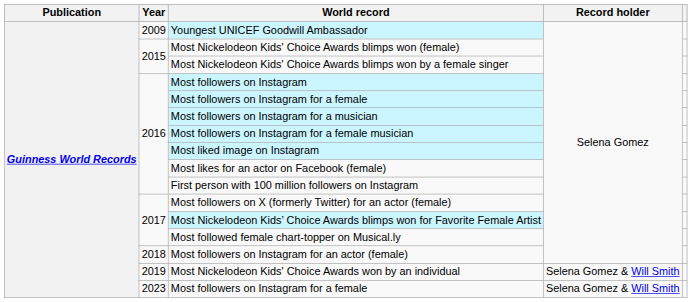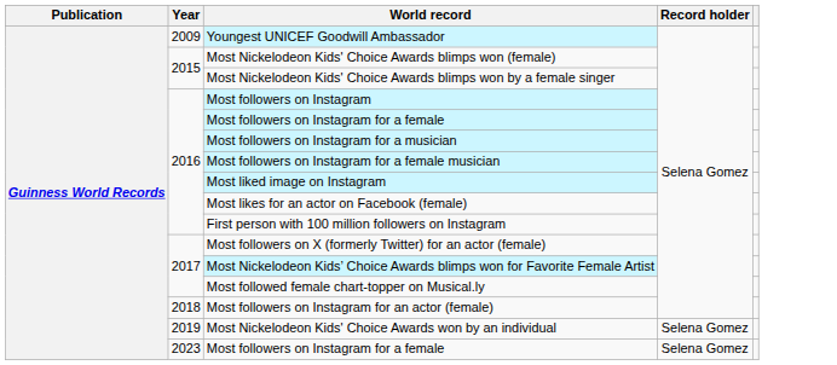 <table class="wikitable sortable plainrowheaders">
 <tr style="background:#ccc; text-align:center;">
 <th scope="col">Publication</th>
 <th scope="col">Year</th>
 <th scope="col">World record</th>
 <th scope="col">Record holder</th>
 <th scope="col" class="unsortable"></th>
 </tr>
 <tr>
 <th scope="row" rowspan="16"><em><a href='#'>Guinness World Records</a></em></th>
 <td style="text-align:center;">2009</td>
 <td style="background-color:#CCF6FF">Youngest UNICEF Goodwill Ambassador</td>
 <td rowspan="14" style="text-align:center;">Selena Gomez</td>
 <td style="text-align:center;"></td>
 </tr>
 <tr>
 <td rowspan="2" style="text-align:center;">2015</td>
 <td>Most Nickelodeon Kids' Choice Awards blimps won (female)</td>
 <td style="text-align:center;"></td>
 </tr>
 <tr>
 <td>Most Nickelodeon Kids' Choice Awards blimps won by a female singer</td>
 <td style="text-align:center;"></td>
 </tr>
 <tr>
 <td rowspan="7" style="text-align:center;">2016</td>
 <td style="background-color:#CCF6FF"> Most followers on Instagram</td>
 <td style="text-align:center;"></td>
 </tr>
 <tr>
 <td style="background-color:#CCF6FF"> Most followers on Instagram for a female</td>
 <td style="text-align:center;"></td>
 </tr>
 <tr>
 <td style="background-color:#CCF6FF"> Most followers on Instagram for a musician</td>
 <td style="text-align:center;"></td>
 </tr>
 <tr>
 <td style="background-color:#CCF6FF"> Most followers on Instagram for a female musician</td>
 <td style="text-align:center;"></td>
 </tr>
 <tr>
 <td style="background-color:#CCF6FF"> Most liked image on Instagram</td>
 <td style="text-align:center;"></td>
 </tr>
 <tr>
 <td>Most likes for an actor on Facebook (female)</td>
 <td style="text-align:center;"></td>
 </tr>
 <tr>
 <td>First person with 100 million followers on Instagram</td>
 <td style="text-align:center;"></td>
 </tr>
 <tr>
 <td rowspan="3" style="text-align:center;">2017</td>
 <td>Most followers on X (formerly Twitter) for an actor (female)</td>
 <td style="text-align:center;"></td>
 </tr>
 <tr>
 <td style="background-color:#CCF6FF"> Most Nickelodeon Kids’ Choice Awards blimps won for Favorite Female Artist</td>
 <td style="text-align:center;"></td>
 </tr>
 <tr>
 <td>Most followed female chart-topper on Musical.ly</td>
 <td style="text-align:center;"></td>
 </tr>
 <tr>
 <td style="text-align:center;">2018</td>
 <td>Most followers on Instagram for an actor (female)</td>
 <td style="text-align:center;"></td>
 </tr>
 <tr>
 <td style="text-align:center;">2019</td>
 <td>Most Nickelodeon Kids' Choice Awards won by an individual</td>
-<td style="text-align:center;">Selena Gomez & <a href='#'>Will Smith</a></td>
+<td style="text-align:center;">Selena Gomez</td>
 <td style="text-align:center;"></td>
 </tr>
 <tr>
 <td style="text-align:center;">2023</td>
 <td>Most followers on Instagram for a female</td>
-<td style="text-align:center;">Selena Gomez & <a href='#'>Will Smith</a></td>
+<td style="text-align:center;">Selena Gomez</td>
 <td style="text-align:center;"></td>
 </tr>
 </table>
